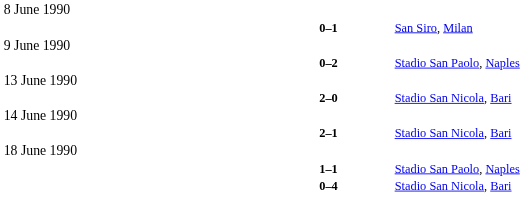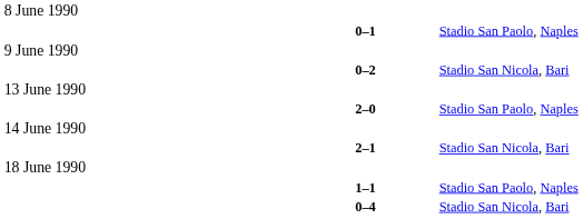 <table style="width:100%" cellspacing="1">
 <tr>
 <th width=25%></th>
 <th width=10%></th>
 <th></th>
 </tr>
 <tr>
 <td>8 June 1990</td>
 </tr>
 <tr style=font-size:90%>
 <td align=right></td>
 <td align=center><strong>0–1</strong></td>
 <td></td>
-<td><a href='#'>San Siro</a>, <a href='#'>Milan</a></td>
+<td><a href='#'>Stadio San Paolo</a>, <a href='#'>Naples</a></td>
 </tr>
 <tr>
 <td>9 June 1990</td>
 </tr>
 <tr style=font-size:90%>
 <td align=right></td>
 <td align=center><strong>0–2</strong></td>
 <td></td>
-<td><a href='#'>Stadio San Paolo</a>, <a href='#'>Naples</a></td>
+<td><a href='#'>Stadio San Nicola</a>, <a href='#'>Bari</a></td>
 </tr>
 <tr>
 <td>13 June 1990</td>
 </tr>
 <tr style=font-size:90%>
 <td align=right></td>
 <td align=center><strong>2–0</strong></td>
 <td></td>
-<td><a href='#'>Stadio San Nicola</a>, <a href='#'>Bari</a></td>
+<td><a href='#'>Stadio San Paolo</a>, <a href='#'>Naples</a></td>
 </tr>
 <tr>
 <td>14 June 1990</td>
 </tr>
 <tr style=font-size:90%>
 <td align=right></td>
 <td align=center><strong>2–1</strong></td>
 <td></td>
 <td><a href='#'>Stadio San Nicola</a>, <a href='#'>Bari</a></td>
 </tr>
 <tr>
 <td>18 June 1990</td>
 </tr>
 <tr style=font-size:90%>
 <td align=right></td>
 <td align=center><strong>1–1</strong></td>
 <td></td>
 <td><a href='#'>Stadio San Paolo</a>, <a href='#'>Naples</a></td>
 </tr>
 <tr style=font-size:90%>
 <td align=right></td>
 <td align=center><strong>0–4</strong></td>
 <td></td>
 <td><a href='#'>Stadio San Nicola</a>, <a href='#'>Bari</a></td>
 </tr>
 </table>
